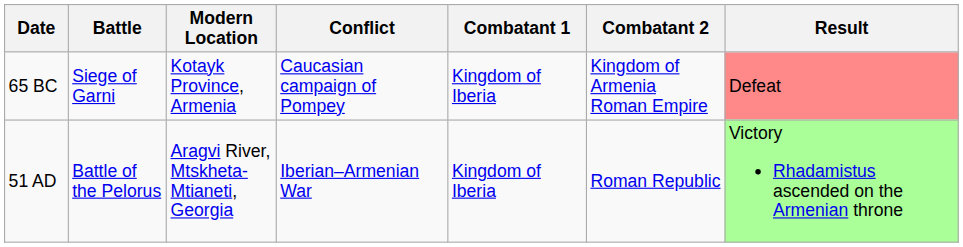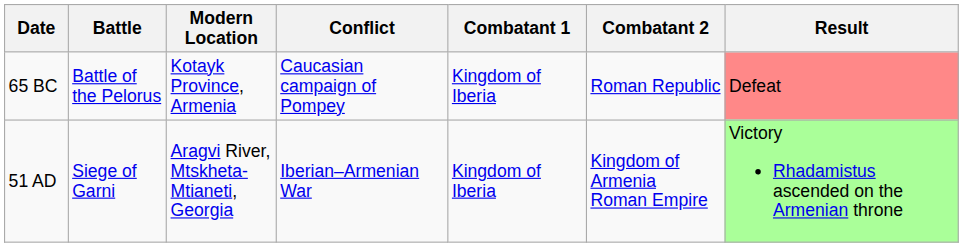 <table class="wikitable" style="text-align: left;">
 <tr>
 <th width="78px">Date</th>
 <th width="131px">Battle</th>
 <th width="131px">Modern Location</th>
 <th width="277px">Conflict</th>
 <th width="180px">Combatant 1</th>
 <th width="180px">Combatant 2</th>
 <th width="330px">Result</th>
 </tr>
 <tr>
 <td>65 BC</td>
-<td><a href='#'>Siege of Garni</a></td>
+<td><a href='#'>Battle of the Pelorus</a></td>
 <td><a href='#'>Kotayk Province</a>, <a href='#'>Armenia</a> </td>
 <td><a href='#'>Caucasian campaign of Pompey</a></td>
 <td><a href='#'>Kingdom of Iberia</a></td>
-<td> <a href='#'>Kingdom of Armenia</a><br> <a href='#'>Roman Empire</a></td>
+<td> <a href='#'>Roman Republic</a></td>
 <td style="background:#F88">Defeat</td>
 </tr>
 <tr>
 <td>51 AD</td>
-<td><a href='#'>Battle of the Pelorus</a></td>
+<td><a href='#'>Siege of Garni</a></td>
 <td><a href='#'>Aragvi</a> River, <a href='#'>Mtskheta-Mtianeti</a>, <a href='#'>Georgia</a> </td>
 <td><a href='#'>Iberian–Armenian War</a></td>
 <td><a href='#'>Kingdom of Iberia</a></td>
-<td> <a href='#'>Roman Republic</a></td>
+<td> <a href='#'>Kingdom of Armenia</a><br> <a href='#'>Roman Empire</a></td>
 <td style="background:#AF9">Victory<br><ul><li><a href='#'>Rhadamistus</a> ascended on the <a href='#'>Armenian</a> throne</li></ul></td>
 </tr>
 </table>
